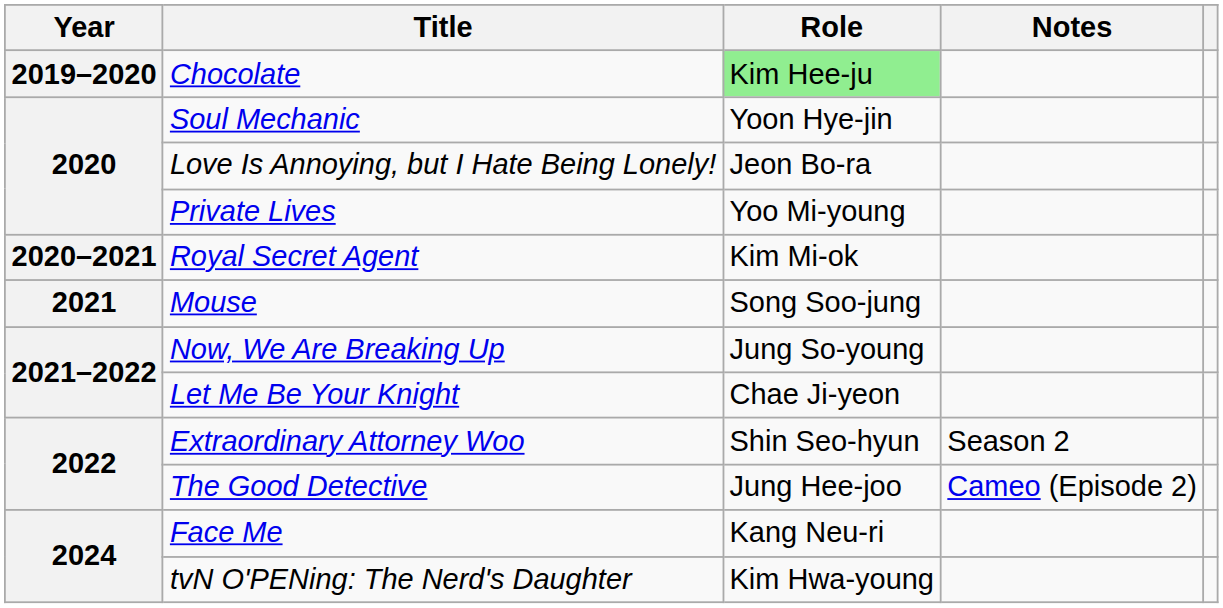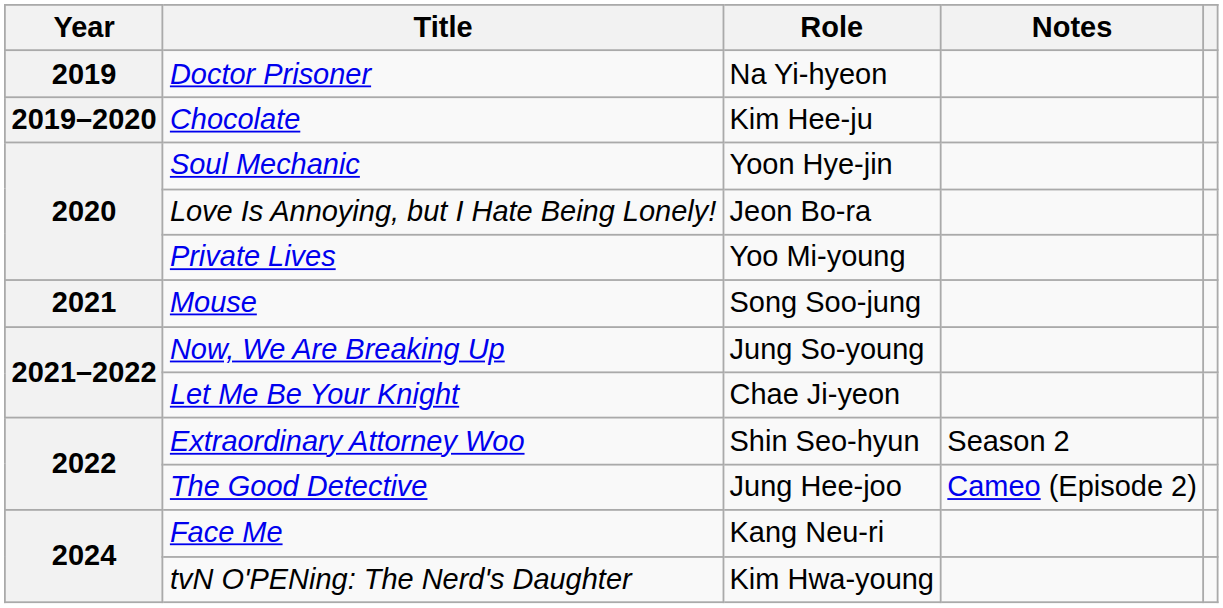 <table class="wikitable plainrowheaders sortable">
 <tr>
 <th scope="col">Year</th>
 <th scope="col">Title</th>
 <th scope="col">Role</th>
 <th scope="col">Notes</th>
 <th scope="col" class="unsortable"></th>
 </tr>
 <tr>
+<th scope="row" rowspan="1">2019</th>
+<td><em><a href='#'>Doctor Prisoner</a></em></td>
+<td>Na Yi-hyeon</td>
+<td></td>
+<td style="text-align:center"></td>
+</tr>
+<tr>
 <th scope="row">2019–2020</th>
 <td><em><a href='#'>Chocolate</a></em></td>
-<td style="background: lightgreen;">Kim Hee-ju</td>
+<td>Kim Hee-ju</td>
 <td></td>
 <td style="text-align:center"></td>
 </tr>
 <tr>
 <th scope="row" rowspan="3">2020</th>
 <td><em><a href='#'>Soul Mechanic</a></em></td>
 <td>Yoon Hye-jin</td>
 <td></td>
 <td style="text-align:center"></td>
 </tr>
 <tr>
 <td><em>Love Is Annoying, but I Hate Being Lonely! </em></td>
 <td>Jeon Bo-ra</td>
 <td></td>
 <td style="text-align:center"></td>
 </tr>
 <tr>
 <td><em><a href='#'>Private Lives</a></em></td>
 <td>Yoo Mi-young</td>
-<td></td>
-<td style="text-align:center"></td>
-</tr>
-<tr>
-<th scope="row">2020–2021</th>
-<td><em><a href='#'>Royal Secret Agent</a></em></td>
-<td>Kim Mi-ok</td>
 <td></td>
 <td style="text-align:center"></td>
 </tr>
 <tr>
 <th scope="row">2021</th>
 <td><em><a href='#'>Mouse</a></em></td>
 <td>Song Soo-jung</td>
 <td></td>
 <td style="text-align:center"></td>
 </tr>
 <tr>
 <th scope="row" rowspan="2">2021–2022</th>
 <td><em><a href='#'>Now, We Are Breaking Up</a></em></td>
 <td>Jung So-young</td>
 <td></td>
 <td style="text-align:center"></td>
 </tr>
 <tr>
 <td><em><a href='#'>Let Me Be Your Knight</a></em></td>
 <td>Chae Ji-yeon</td>
 <td></td>
 <td style="text-align:center"></td>
 </tr>
 <tr>
 <th scope="row" rowspan="2">2022</th>
 <td><em><a href='#'>Extraordinary Attorney Woo</a></em></td>
 <td>Shin Seo-hyun</td>
 <td>Season 2</td>
 <td style="text-align:center"></td>
 </tr>
 <tr>
 <td><em><a href='#'>The Good Detective</a></em></td>
 <td>Jung Hee-joo</td>
 <td><a href='#'>Cameo</a> (Episode 2)</td>
 <td style="text-align:center"></td>
 </tr>
 <tr>
 <th scope="row" rowspan="2">2024</th>
 <td><em><a href='#'>Face Me</a></em></td>
 <td>Kang Neu-ri</td>
 <td></td>
 <td style="text-align:center"></td>
 </tr>
 <tr>
 <td><em>tvN O'PENing: The Nerd's Daughter</em></td>
 <td>Kim Hwa-young</td>
 <td></td>
 <td style="text-align:center"></td>
 </tr>
 </table>
